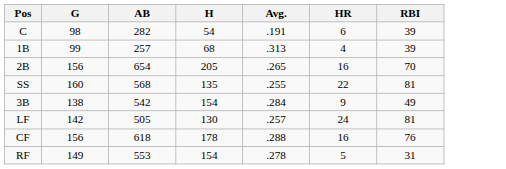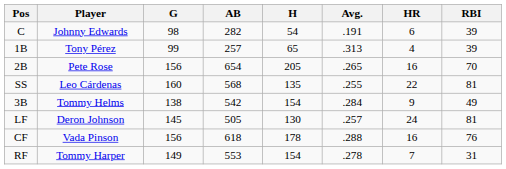 <table class="wikitable sortable">
 <tr>
 <th bgcolor="#DDDDFF" width="5%">Pos</th>
+<th bgcolor="#DDDDFF" width="16%">Player</th>
 <th bgcolor="#DDDDFF" width="9%">G</th>
 <th bgcolor="#DDDDFF" width="9%">AB</th>
 <th bgcolor="#DDDDFF" width="9%">H</th>
 <th bgcolor="#DDDDFF" width="9%">Avg.</th>
 <th bgcolor="#DDDDFF" width="9%">HR</th>
 <th bgcolor="#DDDDFF" width="9%">RBI</th>
 </tr>
 <tr align="center">
 <td>C</td>
+<td><a href='#'>Johnny Edwards</a></td>
 <td>98</td>
 <td>282</td>
 <td>54</td>
 <td>.191</td>
 <td>6</td>
 <td>39</td>
 </tr>
 <tr align="center">
 <td>1B</td>
+<td><a href='#'>Tony Pérez</a></td>
 <td>99</td>
 <td>257</td>
-<td>68</td>
+<td>65</td>
 <td>.313</td>
 <td>4</td>
 <td>39</td>
 </tr>
 <tr align="center">
 <td>2B</td>
+<td><a href='#'>Pete Rose</a></td>
 <td>156</td>
 <td>654</td>
 <td>205</td>
 <td>.265</td>
 <td>16</td>
 <td>70</td>
 </tr>
 <tr align="center">
 <td>SS</td>
+<td><a href='#'>Leo Cárdenas</a></td>
 <td>160</td>
 <td>568</td>
 <td>135</td>
 <td>.255</td>
 <td>22</td>
 <td>81</td>
 </tr>
 <tr align="center">
 <td>3B</td>
+<td><a href='#'>Tommy Helms</a></td>
 <td>138</td>
 <td>542</td>
 <td>154</td>
 <td>.284</td>
 <td>9</td>
 <td>49</td>
 </tr>
 <tr align="center">
 <td>LF</td>
-<td>142</td>
+<td><a href='#'>Deron Johnson</a></td>
+<td>145</td>
 <td>505</td>
 <td>130</td>
 <td>.257</td>
 <td>24</td>
 <td>81</td>
 </tr>
 <tr align="center">
 <td>CF</td>
+<td><a href='#'>Vada Pinson</a></td>
 <td>156</td>
 <td>618</td>
 <td>178</td>
 <td>.288</td>
 <td>16</td>
 <td>76</td>
 </tr>
 <tr align="center">
 <td>RF</td>
+<td><a href='#'>Tommy Harper</a></td>
 <td>149</td>
 <td>553</td>
 <td>154</td>
 <td>.278</td>
-<td>5</td>
+<td>7</td>
 <td>31</td>
 </tr>
 </table>
